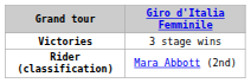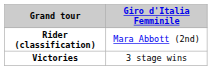 <table class="wikitable" style="background-color:#ffffff; text-align:center;">
 <tr ---->
 <th scope="row" style="background-color:#CCCCCC; text-align:center; width:150px;">Grand tour</th>
 <th scope="col" style="background-color:#CCCCCC; width:150px;"><a href='#'>Giro d'Italia Femminile</a></th>
 </tr>
 <tr>
+<th scope="row" style="background-color:#ffffff; text-align:center;">Rider (classification)</th>
+<td><a href='#'>Mara Abbott</a> (2nd)</td>
+</tr>
+<tr>
 <th scope="row" style="background-color:#ffffff; text-align:center;">Victories</th>
 <td>3 stage wins</td>
 </tr>
-<tr>
-<th scope="row" style="background-color:#ffffff; text-align:center;">Rider (classification)</th>
-<td><a href='#'>Mara Abbott</a> (2nd)</td>
-</tr>
 </table>
